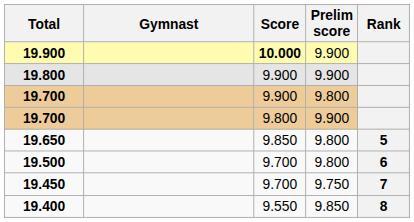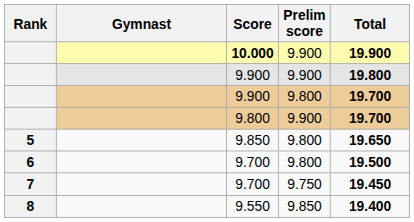 <table class="wikitable sortable" style="text-align:center; font-size:95%">
 <tr>
-<th scope="col" style="width:80px;">Total</th>
+<th scope="col" style="width:50px;">Rank</th>
 <th scope="col" style="width:180px;">Gymnast</th>
 <th scope="col" style="width:50px;">Score</th>
 <th scope="col" style="width:50px;">Prelim score</th>
-<th scope="col" style="width:50px;">Rank</th>
+<th scope="col" style="width:80px;">Total</th>
 </tr>
 <tr style="background:#fffcaf;">
-<td><strong>19.900</strong></td>
+<th scope=row style="text-align:center"></th>
 <td style="text-align:left;"></td>
 <td><strong>10.000</strong></td>
 <td>9.900</td>
-<th scope=row style="text-align:center"></th>
+<td><strong>19.900</strong></td>
 </tr>
 <tr style="background:#e5e5e5;">
-<td><strong>19.800</strong></td>
+<th scope=row style="text-align:center"></th>
 <td style="text-align:left;"></td>
 <td>9.900</td>
 <td>9.900</td>
-<th scope=row style="text-align:center"></th>
+<td><strong>19.800</strong></td>
 </tr>
 <tr style="background:#ec9;">
-<td><strong>19.700</strong></td>
+<th scope=row style="text-align:center"></th>
 <td style="text-align:left;"></td>
 <td>9.900</td>
 <td>9.800</td>
-<th scope=row style="text-align:center"></th>
+<td><strong>19.700</strong></td>
 </tr>
 <tr style="background:#ec9;">
-<td><strong>19.700</strong></td>
+<th scope=row style="text-align:center"></th>
 <td style="text-align:left;"></td>
 <td>9.800</td>
 <td>9.900</td>
-<th scope=row style="text-align:center"></th>
+<td><strong>19.700</strong></td>
 </tr>
 <tr>
-<td><strong>19.650</strong></td>
+<th scope=row style="text-align:center">5</th>
 <td style="text-align:left;"></td>
 <td>9.850</td>
 <td>9.800</td>
-<th scope=row style="text-align:center">5</th>
+<td><strong>19.650</strong></td>
 </tr>
 <tr>
-<td><strong>19.500</strong></td>
+<th scope=row style="text-align:center">6</th>
 <td style="text-align:left;"></td>
 <td>9.700</td>
 <td>9.800</td>
-<th scope=row style="text-align:center">6</th>
+<td><strong>19.500</strong></td>
 </tr>
 <tr>
-<td><strong>19.450</strong></td>
+<th scope=row style="text-align:center">7</th>
 <td style="text-align:left;"></td>
 <td>9.700</td>
 <td>9.750</td>
-<th scope=row style="text-align:center">7</th>
+<td><strong>19.450</strong></td>
 </tr>
 <tr>
-<td><strong>19.400</strong></td>
+<th scope=row style="text-align:center">8</th>
 <td style="text-align:left;"></td>
 <td>9.550</td>
 <td>9.850</td>
-<th scope=row style="text-align:center">8</th>
+<td><strong>19.400</strong></td>
 </tr>
 </table>
